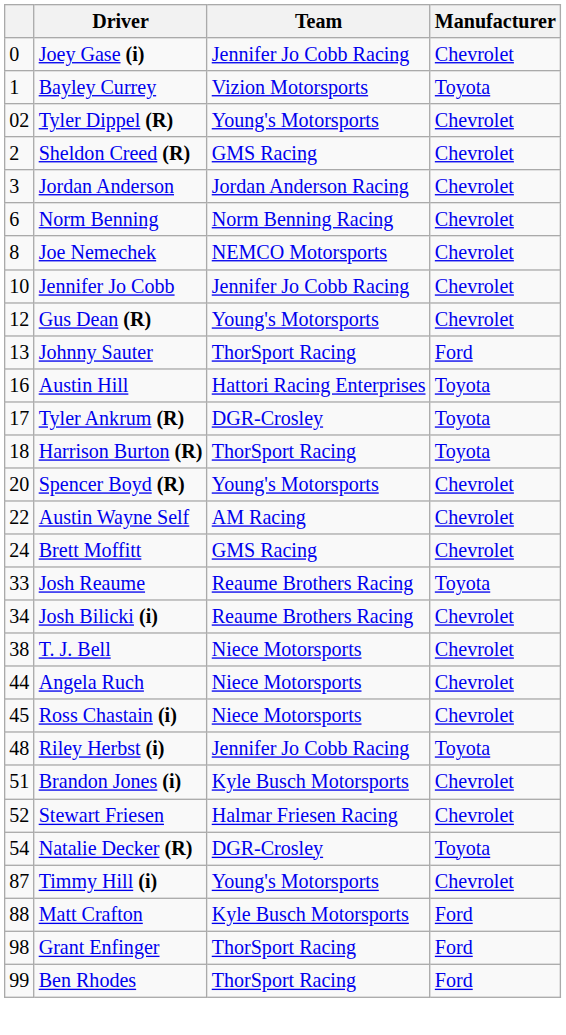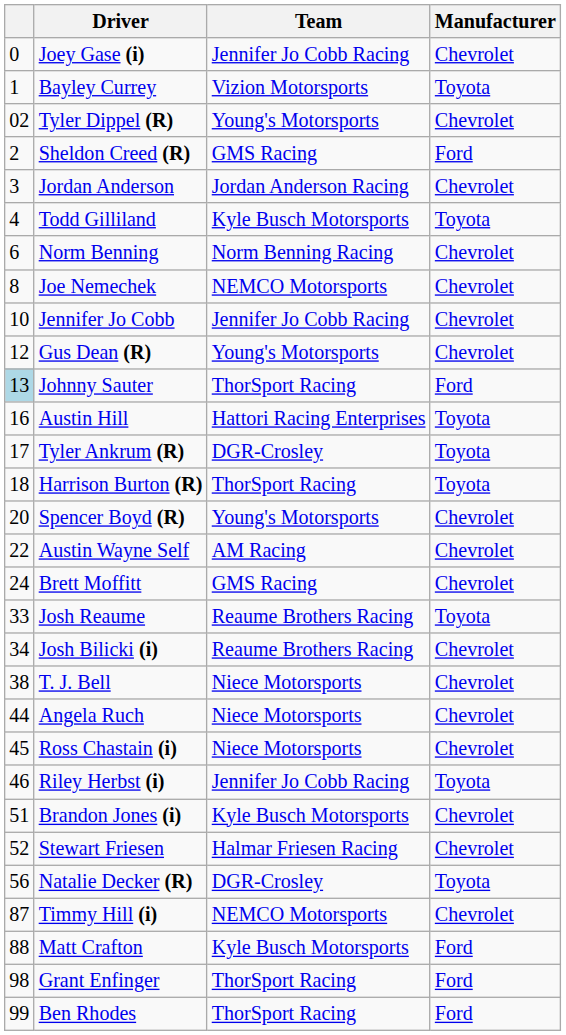 <table class="wikitable" style="font-size:95%">
 <tr>
 <th></th>
 <th>Driver</th>
 <th>Team</th>
 <th>Manufacturer</th>
 </tr>
 <tr>
 <td>0</td>
 <td><a href='#'>Joey Gase</a> <strong>(i)</strong></td>
 <td><a href='#'>Jennifer Jo Cobb Racing</a></td>
 <td><a href='#'>Chevrolet</a></td>
 </tr>
 <tr>
 <td>1</td>
 <td><a href='#'>Bayley Currey</a></td>
 <td><a href='#'>Vizion Motorsports</a></td>
 <td><a href='#'>Toyota</a></td>
 </tr>
 <tr>
 <td>02</td>
 <td><a href='#'>Tyler Dippel</a> <strong>(R)</strong></td>
 <td><a href='#'>Young's Motorsports</a></td>
 <td><a href='#'>Chevrolet</a></td>
 </tr>
 <tr>
 <td>2</td>
 <td><a href='#'>Sheldon Creed</a> <strong>(R)</strong></td>
 <td><a href='#'>GMS Racing</a></td>
-<td><a href='#'>Chevrolet</a></td>
+<td><a href='#'>Ford</a></td>
 </tr>
 <tr>
 <td>3</td>
 <td><a href='#'>Jordan Anderson</a></td>
 <td><a href='#'>Jordan Anderson Racing</a></td>
 <td><a href='#'>Chevrolet</a></td>
+</tr>
+<tr>
+<td>4</td>
+<td><a href='#'>Todd Gilliland</a></td>
+<td><a href='#'>Kyle Busch Motorsports</a></td>
+<td><a href='#'>Toyota</a></td>
 </tr>
 <tr>
 <td>6</td>
 <td><a href='#'>Norm Benning</a></td>
 <td><a href='#'>Norm Benning Racing</a></td>
 <td><a href='#'>Chevrolet</a></td>
 </tr>
 <tr>
 <td>8</td>
 <td><a href='#'>Joe Nemechek</a></td>
 <td><a href='#'>NEMCO Motorsports</a></td>
 <td><a href='#'>Chevrolet</a></td>
 </tr>
 <tr>
 <td>10</td>
 <td><a href='#'>Jennifer Jo Cobb</a></td>
 <td><a href='#'>Jennifer Jo Cobb Racing</a></td>
 <td><a href='#'>Chevrolet</a></td>
 </tr>
 <tr>
 <td>12</td>
 <td><a href='#'>Gus Dean</a> <strong>(R)</strong></td>
 <td><a href='#'>Young's Motorsports</a></td>
 <td><a href='#'>Chevrolet</a></td>
 </tr>
 <tr>
-<td>13</td>
+<td style="background: lightblue;">13</td>
 <td><a href='#'>Johnny Sauter</a></td>
 <td><a href='#'>ThorSport Racing</a></td>
 <td><a href='#'>Ford</a></td>
 </tr>
 <tr>
 <td>16</td>
 <td><a href='#'>Austin Hill</a></td>
 <td><a href='#'>Hattori Racing Enterprises</a></td>
 <td><a href='#'>Toyota</a></td>
 </tr>
 <tr>
 <td>17</td>
 <td><a href='#'>Tyler Ankrum</a> <strong>(R)</strong></td>
 <td><a href='#'>DGR-Crosley</a></td>
 <td><a href='#'>Toyota</a></td>
 </tr>
 <tr>
 <td>18</td>
 <td><a href='#'>Harrison Burton</a> <strong>(R)</strong></td>
 <td><a href='#'>ThorSport Racing</a></td>
 <td><a href='#'>Toyota</a></td>
 </tr>
 <tr>
 <td>20</td>
 <td><a href='#'>Spencer Boyd</a> <strong>(R)</strong></td>
 <td><a href='#'>Young's Motorsports</a></td>
 <td><a href='#'>Chevrolet</a></td>
 </tr>
 <tr>
 <td>22</td>
 <td><a href='#'>Austin Wayne Self</a></td>
 <td><a href='#'>AM Racing</a></td>
 <td><a href='#'>Chevrolet</a></td>
 </tr>
 <tr>
 <td>24</td>
 <td><a href='#'>Brett Moffitt</a></td>
 <td><a href='#'>GMS Racing</a></td>
 <td><a href='#'>Chevrolet</a></td>
 </tr>
 <tr>
 <td>33</td>
 <td><a href='#'>Josh Reaume</a></td>
 <td><a href='#'>Reaume Brothers Racing</a></td>
 <td><a href='#'>Toyota</a></td>
 </tr>
 <tr>
 <td>34</td>
 <td><a href='#'>Josh Bilicki</a> <strong>(i)</strong></td>
 <td><a href='#'>Reaume Brothers Racing</a></td>
 <td><a href='#'>Chevrolet</a></td>
 </tr>
 <tr>
 <td>38</td>
 <td><a href='#'>T. J. Bell</a></td>
 <td><a href='#'>Niece Motorsports</a></td>
 <td><a href='#'>Chevrolet</a></td>
 </tr>
 <tr>
 <td>44</td>
 <td><a href='#'>Angela Ruch</a></td>
 <td><a href='#'>Niece Motorsports</a></td>
 <td><a href='#'>Chevrolet</a></td>
 </tr>
 <tr>
 <td>45</td>
 <td><a href='#'>Ross Chastain</a> <strong>(i)</strong></td>
 <td><a href='#'>Niece Motorsports</a></td>
 <td><a href='#'>Chevrolet</a></td>
 </tr>
 <tr>
-<td>48</td>
+<td>46</td>
 <td><a href='#'>Riley Herbst</a> <strong>(i)</strong></td>
 <td><a href='#'>Jennifer Jo Cobb Racing</a></td>
 <td><a href='#'>Toyota</a></td>
 </tr>
 <tr>
 <td>51</td>
 <td><a href='#'>Brandon Jones</a> <strong>(i)</strong></td>
 <td><a href='#'>Kyle Busch Motorsports</a></td>
 <td><a href='#'>Chevrolet</a></td>
 </tr>
 <tr>
 <td>52</td>
 <td><a href='#'>Stewart Friesen</a></td>
 <td><a href='#'>Halmar Friesen Racing</a></td>
 <td><a href='#'>Chevrolet</a></td>
 </tr>
 <tr>
-<td>54</td>
+<td>56</td>
 <td><a href='#'>Natalie Decker</a> <strong>(R)</strong></td>
 <td><a href='#'>DGR-Crosley</a></td>
 <td><a href='#'>Toyota</a></td>
 </tr>
 <tr>
 <td>87</td>
 <td><a href='#'>Timmy Hill</a> <strong>(i)</strong></td>
-<td><a href='#'>Young's Motorsports</a></td>
+<td><a href='#'>NEMCO Motorsports</a></td>
 <td><a href='#'>Chevrolet</a></td>
 </tr>
 <tr>
 <td>88</td>
 <td><a href='#'>Matt Crafton</a></td>
 <td><a href='#'>Kyle Busch Motorsports</a></td>
 <td><a href='#'>Ford</a></td>
 </tr>
 <tr>
 <td>98</td>
 <td><a href='#'>Grant Enfinger</a></td>
 <td><a href='#'>ThorSport Racing</a></td>
 <td><a href='#'>Ford</a></td>
 </tr>
 <tr>
 <td>99</td>
 <td><a href='#'>Ben Rhodes</a></td>
 <td><a href='#'>ThorSport Racing</a></td>
 <td><a href='#'>Ford</a></td>
 </tr>
 </table>
